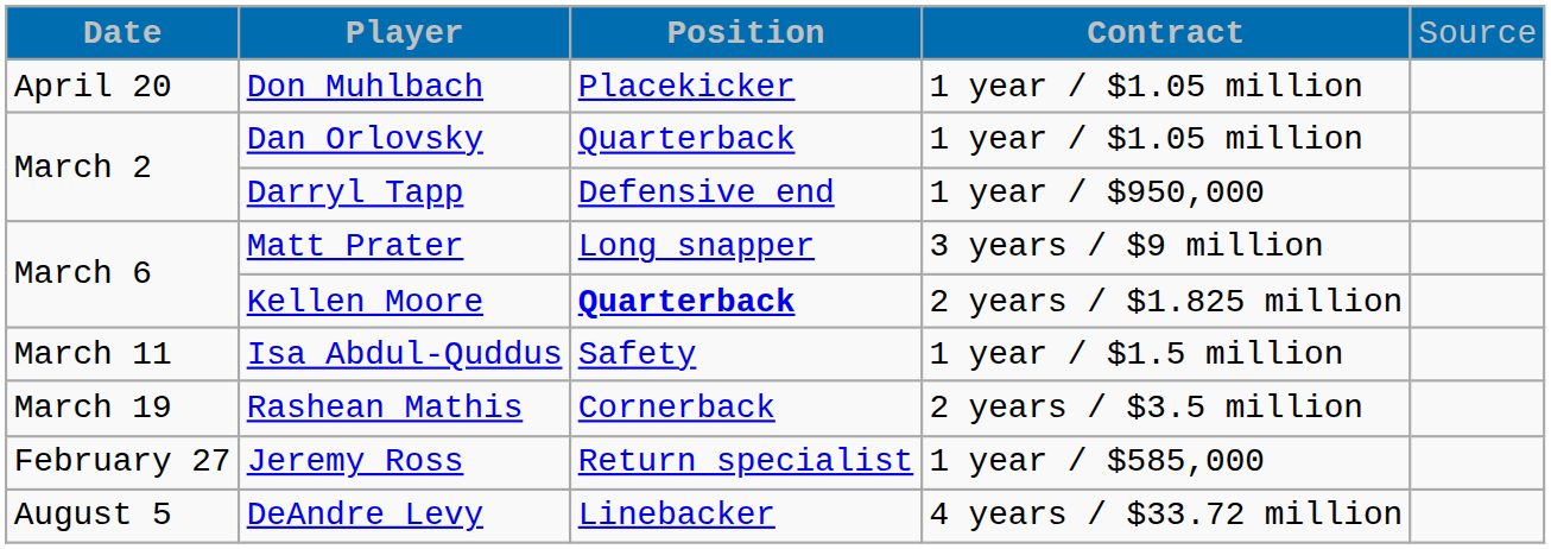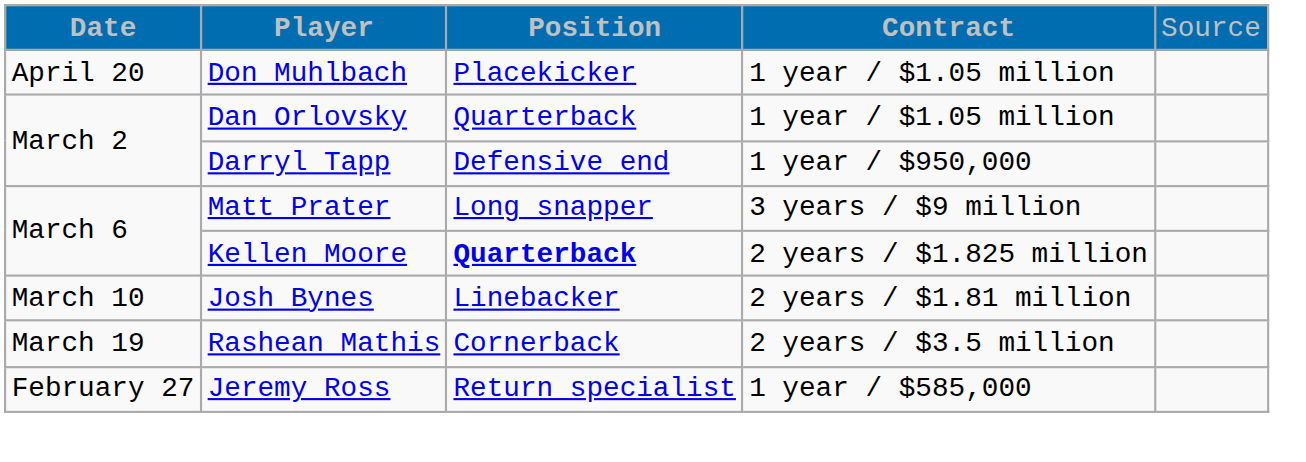 <table class="wikitable">
 <tr>
 <th style="background:#006DB0;color:silver">Date</th>
 <th style="background:#006DB0;color:silver">Player</th>
 <th style="background:#006DB0;color:silver">Position</th>
 <th style="background:#006DB0;color:silver">Contract</th>
 <td ! style="background:#006DB0;color:silver">Source</td>
 </tr>
 <tr>
 <td>April 20</td>
 <td><a href='#'>Don Muhlbach</a></td>
 <td><a href='#'>Placekicker</a></td>
 <td>1 year / $1.05 million</td>
 <td></td>
 </tr>
 <tr>
 <td rowspan="2">March 2</td>
 <td><a href='#'>Dan Orlovsky</a></td>
 <td><a href='#'>Quarterback</a></td>
 <td>1 year / $1.05 million</td>
 <td></td>
 </tr>
 <tr>
 <td><a href='#'>Darryl Tapp</a></td>
 <td><a href='#'>Defensive end</a></td>
 <td>1 year / $950,000</td>
 <td></td>
 </tr>
 <tr>
 <td rowspan="2">March 6</td>
 <td><a href='#'>Matt Prater</a></td>
 <td><a href='#'>Long snapper</a></td>
 <td>3 years / $9 million</td>
 <td></td>
 </tr>
 <tr>
 <td><a href='#'>Kellen Moore</a></td>
 <td><strong><a href='#'>Quarterback</a></strong></td>
 <td>2 years / $1.825 million</td>
 <td></td>
 </tr>
 <tr>
-<td>March 11</td>
-<td><a href='#'>Isa Abdul-Quddus</a></td>
-<td><a href='#'>Safety</a></td>
-<td>1 year / $1.5 million</td>
+<td>March 10</td>
+<td><a href='#'>Josh Bynes</a></td>
+<td><a href='#'>Linebacker</a></td>
+<td>2 years / $1.81 million</td>
 <td></td>
 </tr>
 <tr>
 <td>March 19</td>
 <td><a href='#'>Rashean Mathis</a></td>
 <td><a href='#'>Cornerback</a></td>
 <td>2 years / $3.5 million</td>
 <td></td>
 </tr>
 <tr>
 <td>February 27</td>
 <td><a href='#'>Jeremy Ross</a></td>
 <td><a href='#'>Return specialist</a></td>
 <td>1 year / $585,000</td>
 <td></td>
 </tr>
-<tr>
-<td>August 5</td>
-<td><a href='#'>DeAndre Levy</a></td>
-<td><a href='#'>Linebacker</a></td>
-<td>4 years / $33.72 million</td>
-<td></td>
-</tr>
 </table>
